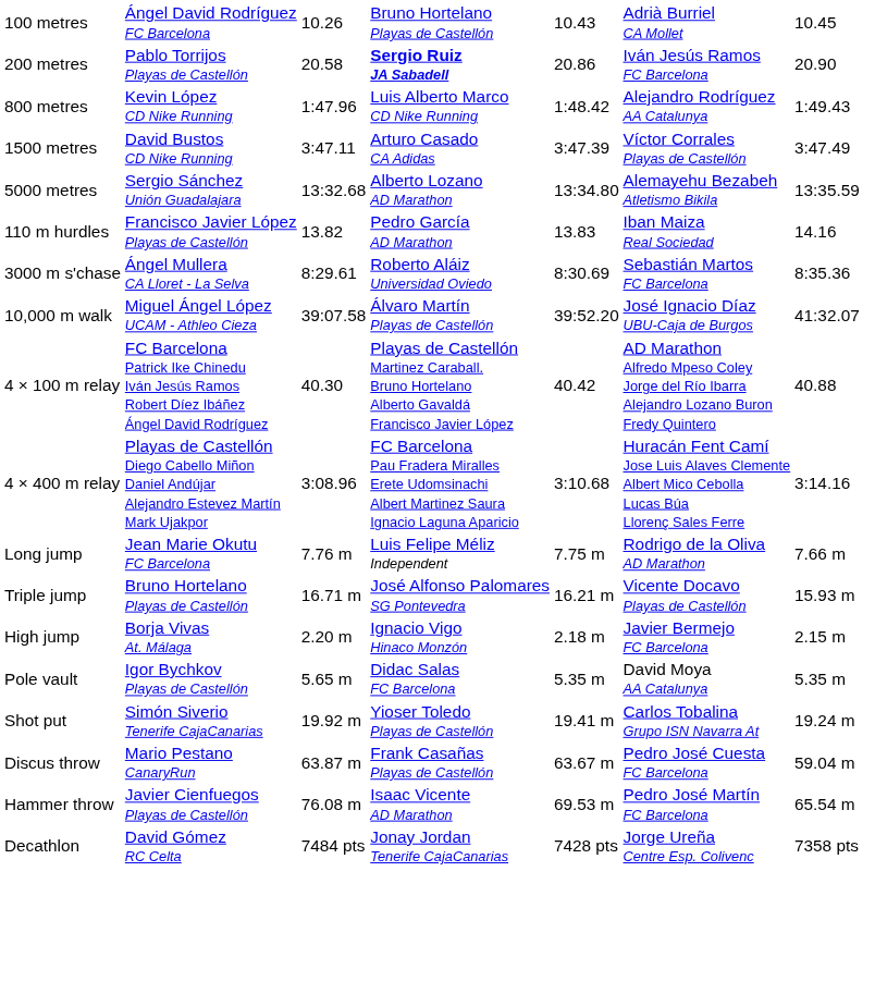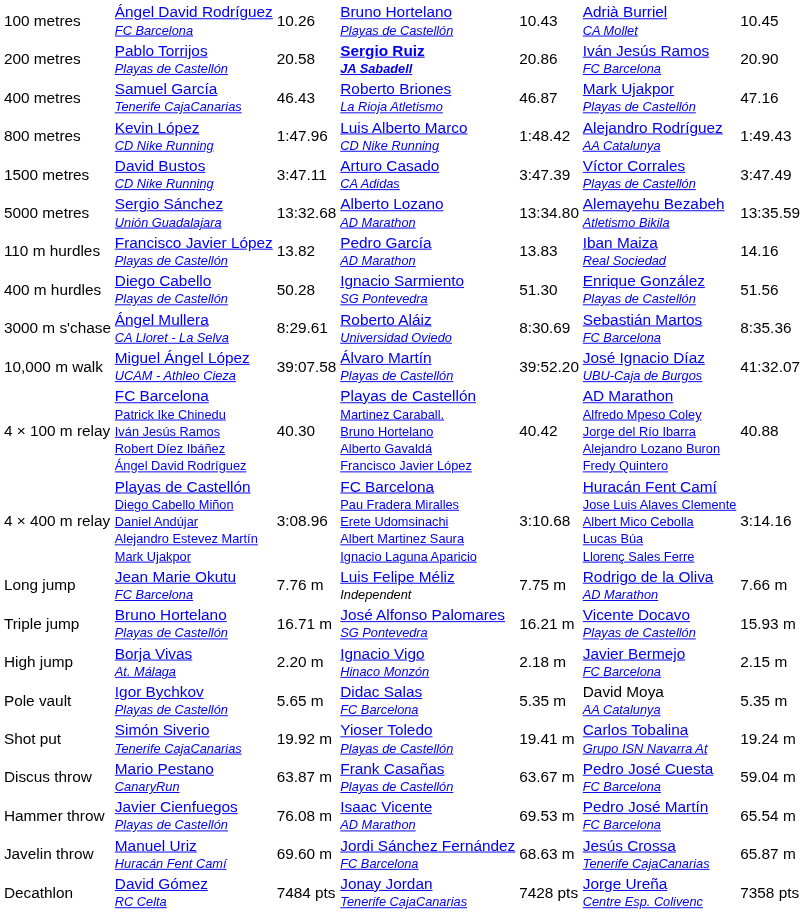 <table>
 <tr>
 <td>100 metres</td>
 <td><a href='#'>Ángel David Rodríguez</a><br><small><em><a href='#'>FC Barcelona</a></em></small></td>
 <td>10.26</td>
 <td><a href='#'>Bruno Hortelano</a><br><small><em><a href='#'>Playas de Castellón</a></em></small></td>
 <td>10.43</td>
 <td><a href='#'>Adrià Burriel</a><br><small><em><a href='#'>CA Mollet</a></em></small></td>
 <td>10.45</td>
 </tr>
 <tr>
 <td>200 metres</td>
 <td><a href='#'>Pablo Torrijos</a><br><small><em><a href='#'>Playas de Castellón</a></em></small></td>
 <td>20.58 </td>
 <td><strong><a href='#'>Sergio Ruiz</a><br><small><em><a href='#'>JA Sabadell</a></em></small></strong></td>
 <td>20.86</td>
 <td><a href='#'>Iván Jesús Ramos</a><br><small><em><a href='#'>FC Barcelona</a></em></small></td>
 <td>20.90</td>
+</tr>
+<tr>
+<td>400 metres</td>
+<td><a href='#'>Samuel García</a><br><small><em><a href='#'>Tenerife CajaCanarias</a></em></small></td>
+<td>46.43</td>
+<td><a href='#'>Roberto Briones</a><br><small><em><a href='#'>La Rioja Atletismo</a></em></small></td>
+<td>46.87</td>
+<td><a href='#'>Mark Ujakpor</a><br><small><em><a href='#'>Playas de Castellón</a></em></small></td>
+<td>47.16</td>
 </tr>
 <tr>
 <td>800 metres</td>
 <td><a href='#'>Kevin López</a><br><small><em><a href='#'>CD Nike Running</a></em></small></td>
 <td>1:47.96</td>
 <td><a href='#'>Luis Alberto Marco</a><br><small><em><a href='#'>CD Nike Running</a></em></small></td>
 <td>1:48.42</td>
 <td><a href='#'>Alejandro Rodríguez</a><br><small><em><a href='#'>AA Catalunya</a></em></small></td>
 <td>1:49.43</td>
 </tr>
 <tr>
 <td>1500 metres</td>
 <td><a href='#'>David Bustos</a><br><small><em><a href='#'>CD Nike Running</a></em></small></td>
 <td>3:47.11</td>
 <td><a href='#'>Arturo Casado</a><br><small><em><a href='#'>CA Adidas</a></em></small></td>
 <td>3:47.39</td>
 <td><a href='#'>Víctor Corrales</a><br><small><em><a href='#'>Playas de Castellón</a></em></small></td>
 <td>3:47.49</td>
 </tr>
 <tr>
 <td>5000 metres</td>
 <td><a href='#'>Sergio Sánchez</a><br><small><em><a href='#'>Unión Guadalajara</a></em></small></td>
 <td>13:32.68</td>
 <td><a href='#'>Alberto Lozano</a><br><small><em><a href='#'>AD Marathon</a></em></small></td>
 <td>13:34.80</td>
 <td><a href='#'>Alemayehu Bezabeh</a><br><small><em><a href='#'>Atletismo Bikila</a></em></small></td>
 <td>13:35.59</td>
 </tr>
 <tr>
 <td>110 m hurdles</td>
 <td><a href='#'>Francisco Javier López</a><br><small><em><a href='#'>Playas de Castellón</a></em></small></td>
 <td>13.82</td>
 <td><a href='#'>Pedro García</a><br><small><em><a href='#'>AD Marathon</a></em></small></td>
 <td>13.83</td>
 <td><a href='#'>Iban Maiza</a><br><small><em><a href='#'>Real Sociedad</a></em></small></td>
 <td>14.16</td>
+</tr>
+<tr>
+<td>400 m hurdles</td>
+<td><a href='#'>Diego Cabello</a><br><small><em><a href='#'>Playas de Castellón</a></em></small></td>
+<td>50.28</td>
+<td><a href='#'>Ignacio Sarmiento</a><br><small><em><a href='#'>SG Pontevedra</a></em></small></td>
+<td>51.30</td>
+<td><a href='#'>Enrique González</a><br><small><em><a href='#'>Playas de Castellón</a></em></small></td>
+<td>51.56</td>
 </tr>
 <tr>
 <td>3000 m s'chase</td>
 <td><a href='#'>Ángel Mullera</a><br><small><em><a href='#'>CA Lloret - La Selva</a></em></small></td>
 <td>8:29.61</td>
 <td><a href='#'>Roberto Aláiz</a><br><small><em><a href='#'>Universidad Oviedo</a></em></small></td>
 <td>8:30.69</td>
 <td><a href='#'>Sebastián Martos</a><br><small><em><a href='#'>FC Barcelona</a></em></small></td>
 <td>8:35.36</td>
 </tr>
 <tr>
 <td>10,000 m walk</td>
 <td><a href='#'>Miguel Ángel López</a><br><small><em><a href='#'>UCAM - Athleo Cieza</a></em></small></td>
 <td>39:07.58</td>
 <td><a href='#'>Álvaro Martín</a><br><small><em><a href='#'>Playas de Castellón</a></em></small></td>
 <td>39:52.20 </td>
 <td><a href='#'>José Ignacio Díaz</a><br><small><em><a href='#'>UBU-Caja de Burgos</a></em></small></td>
 <td>41:32.07</td>
 </tr>
 <tr>
 <td>4 × 100 m relay</td>
 <td><a href='#'>FC Barcelona</a><br><small><a href='#'>Patrick Ike Chinedu</a><br><a href='#'>Iván Jesús Ramos</a><br><a href='#'>Robert Díez Ibáñez</a><br><a href='#'>Ángel David Rodríguez</a></small></td>
 <td>40.30</td>
 <td><a href='#'>Playas de Castellón</a><br><small><a href='#'>Martinez Caraball.</a><br><a href='#'>Bruno Hortelano</a><br><a href='#'>Alberto Gavaldá</a><br><a href='#'>Francisco Javier López</a></small></td>
 <td>40.42</td>
 <td><a href='#'>AD Marathon</a><br><small><a href='#'>Alfredo Mpeso Coley</a><br><a href='#'>Jorge del Río Ibarra</a><br><a href='#'>Alejandro Lozano Buron</a><br><a href='#'>Fredy Quintero</a></small></td>
 <td>40.88</td>
 </tr>
 <tr>
 <td>4 × 400 m relay</td>
 <td><a href='#'>Playas de Castellón</a><br><small><a href='#'>Diego Cabello Miñon</a><br><a href='#'>Daniel Andújar</a><br><a href='#'>Alejandro Estevez Martín</a><br><a href='#'>Mark Ujakpor</a></small></td>
 <td>3:08.96</td>
 <td><a href='#'>FC Barcelona</a><br><small><a href='#'>Pau Fradera Miralles</a><br><a href='#'>Erete Udomsinachi</a><br><a href='#'>Albert Martinez Saura</a><br><a href='#'>Ignacio Laguna Aparicio</a></small></td>
 <td>3:10.68</td>
 <td><a href='#'>Huracán Fent Camí</a><br><small><a href='#'>Jose Luis Alaves Clemente</a><br><a href='#'>Albert Mico Cebolla</a><br><a href='#'>Lucas Búa</a><br><a href='#'>Llorenç Sales Ferre</a></small></td>
 <td>3:14.16</td>
 </tr>
 <tr>
 <td>Long jump</td>
 <td><a href='#'>Jean Marie Okutu</a><br><small><em><a href='#'>FC Barcelona</a></em></small></td>
 <td>7.76 m</td>
 <td><a href='#'>Luis Felipe Méliz</a><br><small><em>Independent</em></small></td>
 <td>7.75 m</td>
 <td><a href='#'>Rodrigo de la Oliva</a><br><small><em><a href='#'>AD Marathon</a></em></small></td>
 <td>7.66 m</td>
 </tr>
 <tr>
 <td>Triple jump</td>
 <td><a href='#'>Bruno Hortelano</a><br><small><em><a href='#'>Playas de Castellón</a></em></small></td>
 <td>16.71 m</td>
 <td><a href='#'>José Alfonso Palomares</a><br><small><em><a href='#'>SG Pontevedra</a></em></small></td>
 <td>16.21 m</td>
 <td><a href='#'>Vicente Docavo</a><br><small><em><a href='#'>Playas de Castellón</a></em></small></td>
 <td>15.93 m</td>
 </tr>
 <tr>
 <td>High jump</td>
 <td><a href='#'>Borja Vivas</a><br><small><em><a href='#'>At. Málaga</a></em></small></td>
 <td>2.20 m</td>
 <td><a href='#'>Ignacio Vigo</a><br><small><em><a href='#'>Hinaco Monzón</a></em></small></td>
 <td>2.18 m</td>
 <td><a href='#'>Javier Bermejo</a><br><small><em><a href='#'>FC Barcelona</a></em></small></td>
 <td>2.15 m</td>
 </tr>
 <tr>
 <td>Pole vault</td>
 <td><a href='#'>Igor Bychkov</a><br><small><em><a href='#'>Playas de Castellón</a></em></small></td>
 <td>5.65 m</td>
 <td><a href='#'>Didac Salas</a><br><small><em><a href='#'>FC Barcelona</a></em></small></td>
 <td>5.35 m</td>
 <td>David Moya<br><small><em><a href='#'>AA Catalunya</a></em></small></td>
 <td>5.35 m</td>
 </tr>
 <tr>
 <td>Shot put</td>
 <td><a href='#'>Simón Siverio</a><br><small><em><a href='#'>Tenerife CajaCanarias</a></em></small></td>
 <td>19.92 m</td>
 <td><a href='#'>Yioser Toledo</a><br><small><em><a href='#'>Playas de Castellón</a></em></small></td>
 <td>19.41 m</td>
 <td><a href='#'>Carlos Tobalina</a><br><small><em><a href='#'>Grupo ISN Navarra At</a></em></small></td>
 <td>19.24 m</td>
 </tr>
 <tr>
 <td>Discus throw</td>
 <td><a href='#'>Mario Pestano</a><br><small><em><a href='#'>CanaryRun</a></em></small></td>
 <td>63.87 m</td>
 <td><a href='#'>Frank Casañas</a><br><small><em><a href='#'>Playas de Castellón</a></em></small></td>
 <td>63.67 m</td>
 <td><a href='#'>Pedro José Cuesta</a><br><small><em><a href='#'>FC Barcelona</a></em></small></td>
 <td>59.04 m</td>
 </tr>
 <tr>
 <td>Hammer throw</td>
 <td><a href='#'>Javier Cienfuegos</a><br><small><em><a href='#'>Playas de Castellón</a></em></small></td>
 <td>76.08 m </td>
 <td><a href='#'>Isaac Vicente</a><br><small><em><a href='#'>AD Marathon</a></em></small></td>
 <td>69.53 m</td>
 <td><a href='#'>Pedro José Martín</a><br><small><em><a href='#'>FC Barcelona</a></em></small></td>
 <td>65.54 m</td>
 </tr>
 <tr>
+<td>Javelin throw</td>
+<td><a href='#'>Manuel Uriz</a><br><small><em><a href='#'>Huracán Fent Camí</a></em></small></td>
+<td>69.60 m</td>
+<td><a href='#'>Jordi Sánchez Fernández</a><br><small><em><a href='#'>FC Barcelona</a></em></small></td>
+<td>68.63 m</td>
+<td><a href='#'>Jesús Crossa</a><br><small><em><a href='#'>Tenerife CajaCanarias</a></em></small></td>
+<td>65.87 m</td>
+</tr>
+<tr>
 <td>Decathlon</td>
 <td><a href='#'>David Gómez</a><br><small><em><a href='#'>RC Celta</a></em></small></td>
 <td>7484 pts</td>
 <td><a href='#'>Jonay Jordan</a><br><small><em><a href='#'>Tenerife CajaCanarias</a></em></small></td>
 <td>7428 pts</td>
 <td><a href='#'>Jorge Ureña</a><br><small><em><a href='#'>Centre Esp. Colivenc</a></em></small></td>
 <td>7358 pts</td>
 </tr>
 </table>
